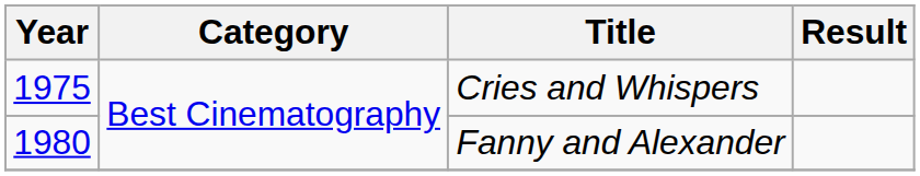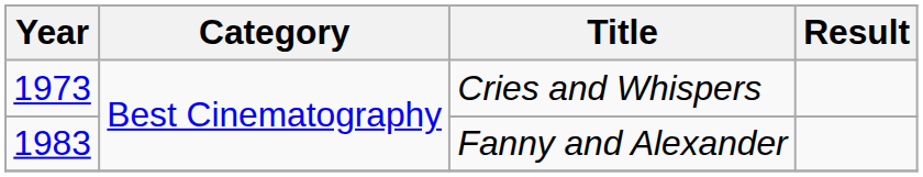 <table class="wikitable">
 <tr>
 <th>Year</th>
 <th>Category</th>
 <th>Title</th>
 <th>Result</th>
 </tr>
 <tr>
-<td><a href='#'>1975</a></td>
+<td><a href='#'>1973</a></td>
 <td rowspan=2><a href='#'>Best Cinematography</a></td>
 <td><em>Cries and Whispers</em></td>
 <td></td>
 </tr>
 <tr>
-<td><a href='#'>1980</a></td>
+<td><a href='#'>1983</a></td>
 <td><em>Fanny and Alexander</em></td>
 <td></td>
 </tr>
 <tr>
 </tr>
 </table>
